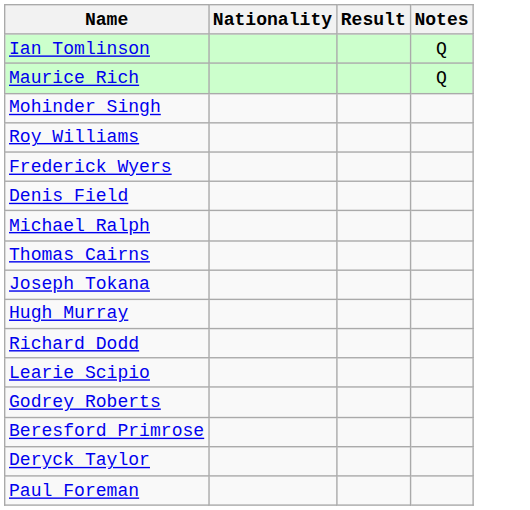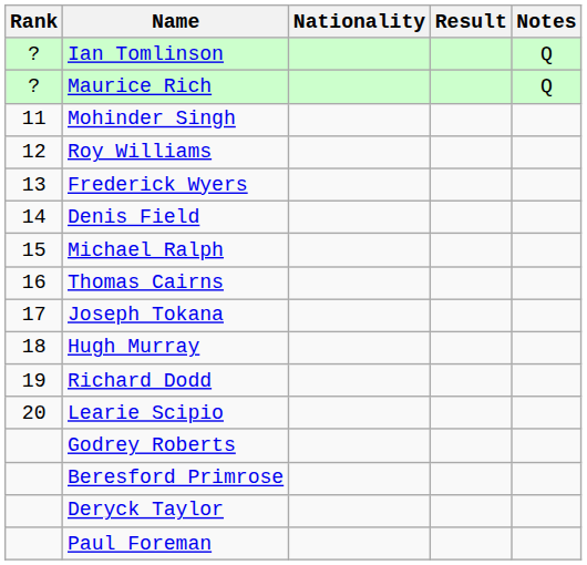 <table class="wikitable sortable" style="text-align:center">
 <tr>
+<th>Rank</th>
 <th>Name</th>
 <th>Nationality</th>
 <th>Result</th>
 <th>Notes</th>
 </tr>
 <tr bgcolor=ccffcc>
+<td>?</td>
 <td align=left><a href='#'>Ian Tomlinson</a></td>
 <td align=left></td>
 <td></td>
 <td>Q</td>
 </tr>
 <tr bgcolor=ccffcc>
+<td>?</td>
 <td align=left><a href='#'>Maurice Rich</a></td>
 <td align=left></td>
 <td></td>
 <td>Q</td>
 </tr>
 <tr>
+<td>11</td>
 <td align=left><a href='#'>Mohinder Singh</a></td>
 <td align=left></td>
 <td></td>
 <td></td>
 </tr>
 <tr>
+<td>12</td>
 <td align=left><a href='#'>Roy Williams</a></td>
 <td align=left></td>
 <td></td>
 <td></td>
 </tr>
 <tr>
+<td>13</td>
 <td align=left><a href='#'>Frederick Wyers</a></td>
 <td align=left></td>
 <td></td>
 <td></td>
 </tr>
 <tr>
+<td>14</td>
 <td align=left><a href='#'>Denis Field</a></td>
 <td align=left></td>
 <td></td>
 <td></td>
 </tr>
 <tr>
+<td>15</td>
 <td align=left><a href='#'>Michael Ralph</a></td>
 <td align=left></td>
 <td></td>
 <td></td>
 </tr>
 <tr>
+<td>16</td>
 <td align=left><a href='#'>Thomas Cairns</a></td>
 <td align=left></td>
 <td></td>
 <td></td>
 </tr>
 <tr>
+<td>17</td>
 <td align=left><a href='#'>Joseph Tokana</a></td>
 <td align=left></td>
 <td></td>
 <td></td>
 </tr>
 <tr>
+<td>18</td>
 <td align=left><a href='#'>Hugh Murray</a></td>
 <td align=left></td>
 <td></td>
 <td></td>
 </tr>
 <tr>
+<td>19</td>
 <td align=left><a href='#'>Richard Dodd</a></td>
 <td align=left></td>
 <td></td>
 <td></td>
 </tr>
 <tr>
+<td>20</td>
 <td align=left><a href='#'>Learie Scipio</a></td>
 <td align=left></td>
 <td></td>
 <td></td>
 </tr>
 <tr>
+<td></td>
 <td align=left><a href='#'>Godrey Roberts</a></td>
 <td align=left></td>
 <td></td>
 <td></td>
 </tr>
 <tr>
+<td></td>
 <td align=left><a href='#'>Beresford Primrose</a></td>
 <td align=left></td>
 <td></td>
 <td></td>
 </tr>
 <tr>
+<td></td>
 <td align=left><a href='#'>Deryck Taylor</a></td>
 <td align=left></td>
 <td></td>
 <td></td>
 </tr>
 <tr>
+<td></td>
 <td align=left><a href='#'>Paul Foreman</a></td>
 <td align=left></td>
 <td></td>
 <td></td>
 </tr>
 </table>
